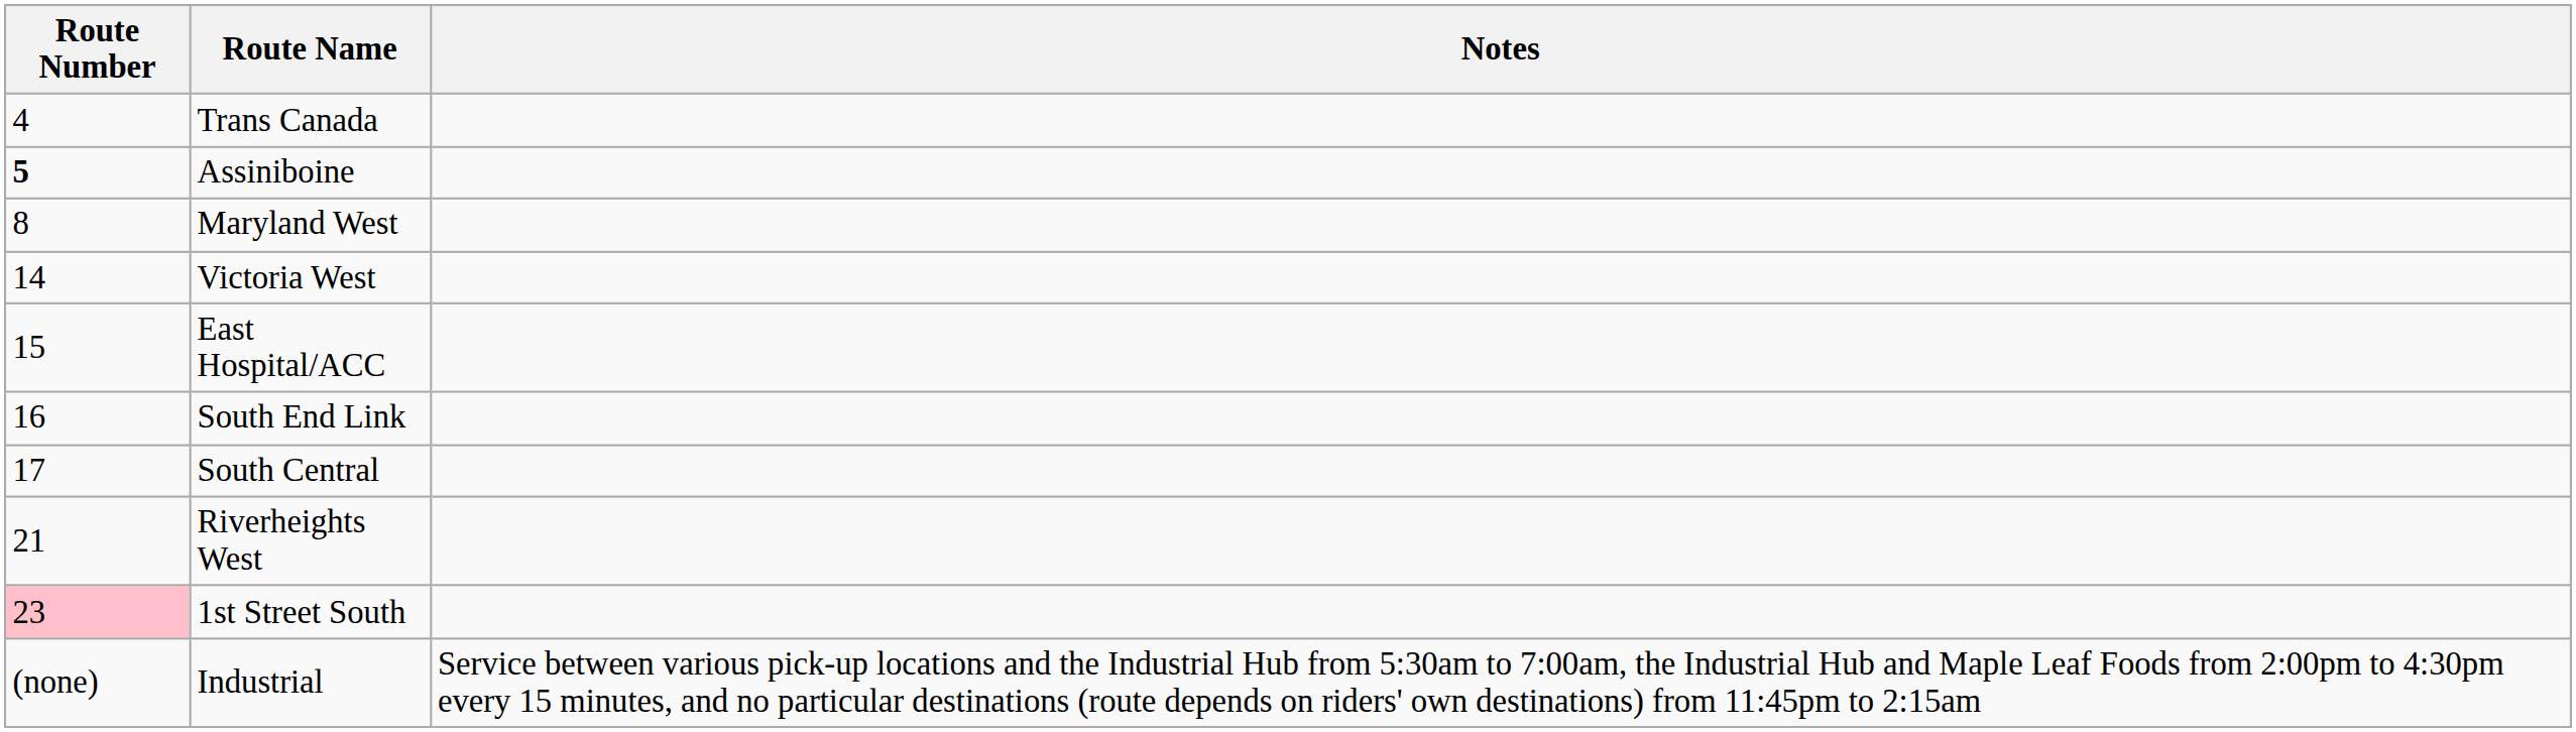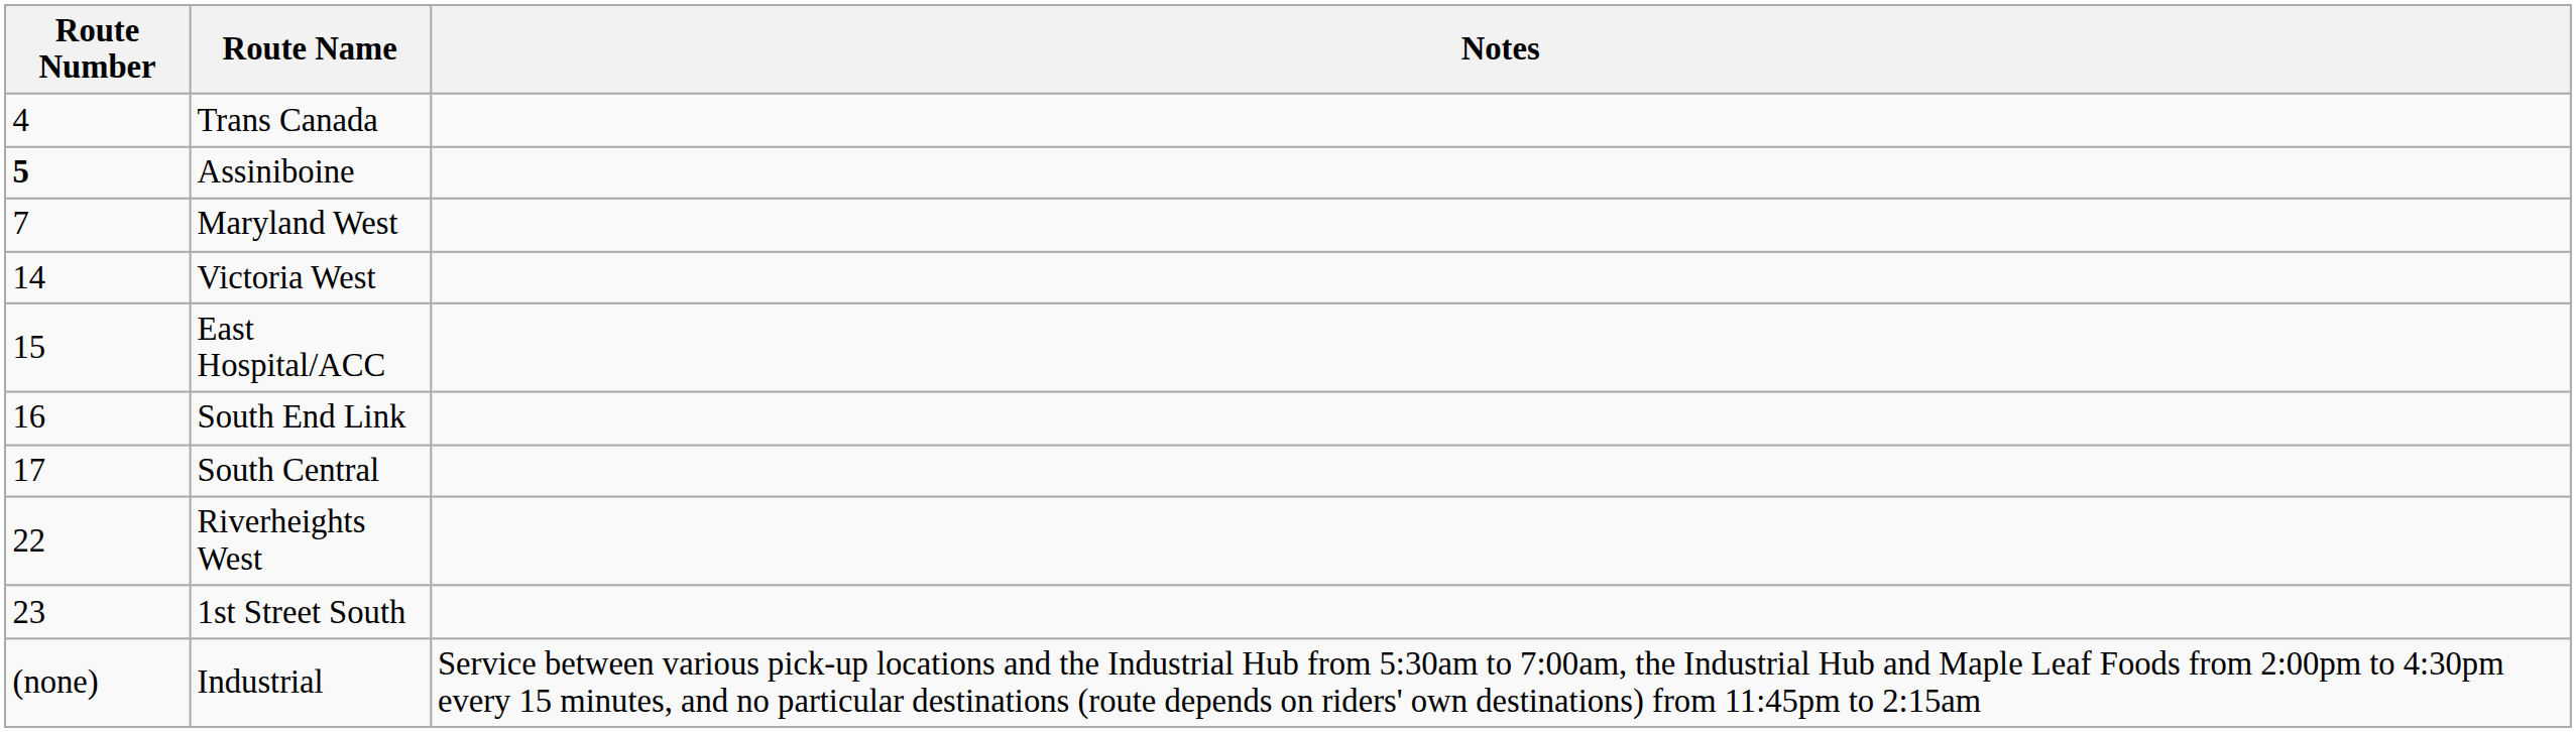 <table class="wikitable">
 <tr>
 <th>Route Number</th>
 <th>Route Name</th>
 <th>Notes</th>
 </tr>
 <tr>
 <td>4</td>
 <td>Trans Canada</td>
 <td></td>
 </tr>
 <tr>
 <td><strong>5</strong></td>
 <td>Assiniboine</td>
 <td></td>
 </tr>
 <tr>
-<td>8</td>
+<td>7</td>
 <td>Maryland West</td>
 <td></td>
 </tr>
 <tr>
 <td>14</td>
 <td>Victoria West</td>
 <td></td>
 </tr>
 <tr>
 <td>15</td>
 <td>East Hospital/ACC</td>
 <td></td>
 </tr>
 <tr>
 <td>16</td>
 <td>South End Link</td>
 <td></td>
 </tr>
 <tr>
 <td>17</td>
 <td>South Central</td>
 <td></td>
 </tr>
 <tr>
-<td>21</td>
+<td>22</td>
 <td>Riverheights West</td>
 <td></td>
 </tr>
 <tr>
-<td style="background: pink;">23</td>
+<td>23</td>
 <td>1st Street South</td>
 <td></td>
 </tr>
 <tr>
 <td>(none)</td>
 <td>Industrial</td>
 <td>Service between various pick-up locations and the Industrial Hub from 5:30am to 7:00am, the Industrial Hub and Maple Leaf Foods from 2:00pm to 4:30pm every 15 minutes, and no particular destinations (route depends on riders' own destinations) from 11:45pm to 2:15am</td>
 </tr>
 </table>
